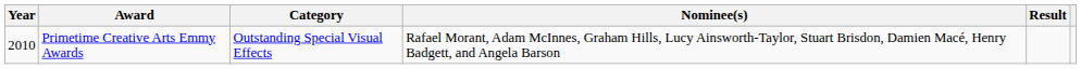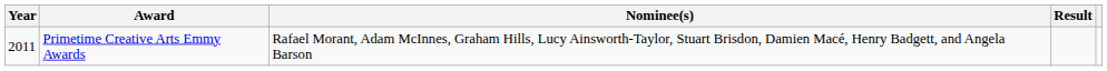 <table class="wikitable sortable plainrowheaders">
 <tr>
 <th>Year</th>
 <th>Award</th>
-<th>Category</th>
 <th>Nominee(s)</th>
 <th>Result</th>
 <th class="unsortable"></th>
 </tr>
 <tr>
-<td>2010</td>
+<td>2011</td>
 <td scope="row"><a href='#'>Primetime Creative Arts Emmy Awards</a></td>
-<td scope="row"><a href='#'>Outstanding Special Visual Effects</a></td>
 <td scope="row">Rafael Morant, Adam McInnes, Graham Hills, Lucy Ainsworth-Taylor, Stuart Brisdon, Damien Macé, Henry Badgett, and Angela Barson</td>
 <td></td>
 <td></td>
 </tr>
 </table>
